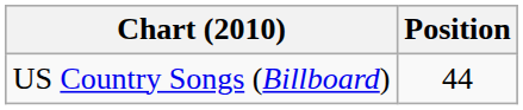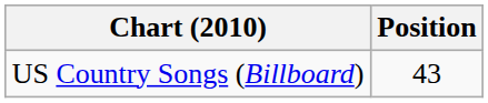 <table class="wikitable sortable">
 <tr>
 <th scope="col">Chart (2010)</th>
 <th scope="col">Position</th>
 </tr>
 <tr>
 <td>US <a href='#'>Country Songs</a> (<em><a href='#'>Billboard</a></em>)</td>
-<td align="center">44</td>
+<td align="center">43</td>
 </tr>
 </table>
